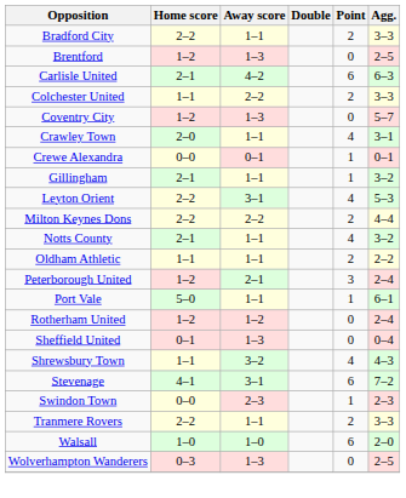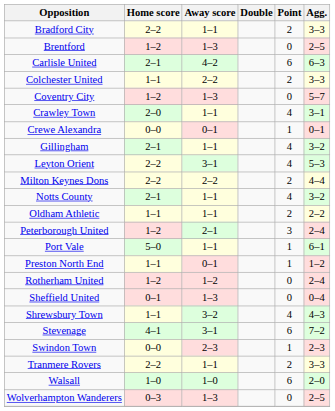 <table class="wikitable" style="text-align: center;">
 <tr>
 <th>Opposition</th>
 <th>Home score</th>
 <th>Away score</th>
 <th>Double</th>
 <th>Point</th>
 <th>Agg.</th>
 </tr>
 <tr>
 <td><a href='#'>Bradford City</a></td>
 <td style="background:#ffd;">2–2</td>
 <td style="background:#ffd;">1–1</td>
 <td></td>
 <td>2</td>
 <td style="background:#ffd;">3–3</td>
 </tr>
 <tr>
 <td><a href='#'>Brentford</a></td>
 <td style="background:#fdd;">1–2</td>
 <td style="background:#fdd;">1–3</td>
 <td></td>
 <td>0</td>
 <td style="background:#fdd;">2–5</td>
 </tr>
 <tr>
 <td><a href='#'>Carlisle United</a></td>
 <td style="background:#dfd;">2–1</td>
 <td style="background:#dfd;">4–2</td>
 <td></td>
 <td>6</td>
 <td style="background:#dfd;">6–3</td>
 </tr>
 <tr>
 <td><a href='#'>Colchester United</a></td>
 <td style="background:#ffd;">1–1</td>
 <td style="background:#ffd;">2–2</td>
 <td></td>
 <td>2</td>
 <td style="background:#ffd;">3–3</td>
 </tr>
 <tr>
 <td><a href='#'>Coventry City</a></td>
 <td style="background:#fdd;">1–2</td>
 <td style="background:#fdd;">1–3</td>
 <td></td>
 <td>0</td>
 <td style="background:#fdd;">5–7</td>
 </tr>
 <tr>
 <td><a href='#'>Crawley Town</a></td>
 <td style="background:#dfd;">2–0</td>
 <td style="background:#ffd;">1–1</td>
 <td></td>
 <td>4</td>
 <td style="background:#dfd;">3–1</td>
 </tr>
 <tr>
 <td><a href='#'>Crewe Alexandra</a></td>
 <td style="background:#ffd;">0–0</td>
 <td style="background:#fdd;">0–1</td>
 <td></td>
 <td>1</td>
 <td style="background:#fdd;">0–1</td>
 </tr>
 <tr>
 <td><a href='#'>Gillingham</a></td>
 <td style="background:#dfd;">2–1</td>
 <td style="background:#ffd;">1–1</td>
 <td></td>
-<td>1</td>
+<td>4</td>
 <td style="background:#dfd;">3–2</td>
 </tr>
 <tr>
 <td><a href='#'>Leyton Orient</a></td>
 <td style="background:#ffd;">2–2</td>
 <td style="background:#dfd;">3–1</td>
 <td></td>
 <td>4</td>
 <td style="background:#dfd;">5–3</td>
 </tr>
 <tr>
 <td><a href='#'>Milton Keynes Dons</a></td>
 <td style="background:#ffd;">2–2</td>
 <td style="background:#ffd;">2–2</td>
 <td></td>
 <td>2</td>
 <td style="background:#ffd;">4–4</td>
 </tr>
 <tr>
 <td><a href='#'>Notts County</a></td>
 <td style="background:#dfd;">2–1</td>
 <td style="background:#ffd;">1–1</td>
 <td></td>
 <td>4</td>
 <td style="background:#dfd;">3–2</td>
 </tr>
 <tr>
 <td><a href='#'>Oldham Athletic</a></td>
 <td style="background:#ffd;">1–1</td>
 <td style="background:#ffd;">1–1</td>
 <td></td>
 <td>2</td>
 <td style="background:#ffd;">2–2</td>
 </tr>
 <tr>
 <td><a href='#'>Peterborough United</a></td>
 <td style="background:#fdd;">1–2</td>
 <td style="background:#dfd;">2–1</td>
 <td></td>
 <td>3</td>
 <td style="background:#fdd;">2–4</td>
 </tr>
 <tr>
 <td><a href='#'>Port Vale</a></td>
 <td style="background:#dfd;">5–0</td>
 <td style="background:#ffd;">1–1</td>
 <td></td>
 <td>1</td>
 <td style="background:#dfd;">6–1</td>
+</tr>
+<tr>
+<td><a href='#'>Preston North End</a></td>
+<td style="background:#ffd;">1–1</td>
+<td style="background:#fdd;">0–1</td>
+<td></td>
+<td>1</td>
+<td style="background:#fdd;">1–2</td>
 </tr>
 <tr>
 <td><a href='#'>Rotherham United</a></td>
 <td style="background:#fdd;">1–2</td>
 <td style="background:#fdd;">1–2</td>
 <td></td>
 <td>0</td>
 <td style="background:#fdd;">2–4</td>
 </tr>
 <tr>
 <td><a href='#'>Sheffield United</a></td>
 <td style="background:#fdd;">0–1</td>
 <td style="background:#fdd;">1–3</td>
 <td></td>
 <td>0</td>
 <td style="background:#fdd;">0–4</td>
 </tr>
 <tr>
 <td><a href='#'>Shrewsbury Town</a></td>
 <td style="background:#ffd;">1–1</td>
 <td style="background:#dfd;">3–2</td>
 <td></td>
 <td>4</td>
 <td style="background:#dfd;">4–3</td>
 </tr>
 <tr>
 <td><a href='#'>Stevenage</a></td>
 <td style="background:#dfd;">4–1</td>
 <td style="background:#dfd;">3–1</td>
 <td></td>
 <td>6</td>
 <td style="background:#dfd;">7–2</td>
 </tr>
 <tr>
 <td><a href='#'>Swindon Town</a></td>
 <td style="background:#ffd;">0–0</td>
 <td style="background:#fdd;">2–3</td>
 <td></td>
 <td>1</td>
 <td style="background:#fdd;">2–3</td>
 </tr>
 <tr>
 <td><a href='#'>Tranmere Rovers</a></td>
 <td style="background:#ffd;">2–2</td>
 <td style="background:#ffd;">1–1</td>
 <td></td>
 <td>2</td>
 <td style="background:#ffd;">3–3</td>
 </tr>
 <tr>
 <td><a href='#'>Walsall</a></td>
 <td style="background:#dfd;">1–0</td>
 <td style="background:#dfd;">1–0</td>
 <td></td>
 <td>6</td>
 <td style="background:#dfd;">2–0</td>
 </tr>
 <tr>
 <td><a href='#'>Wolverhampton Wanderers</a></td>
 <td style="background:#fdd;">0–3</td>
 <td style="background:#fdd;">1–3</td>
 <td></td>
 <td>0</td>
 <td style="background:#fdd;">2–5</td>
 </tr>
 <tr>
 </tr>
 </table>
